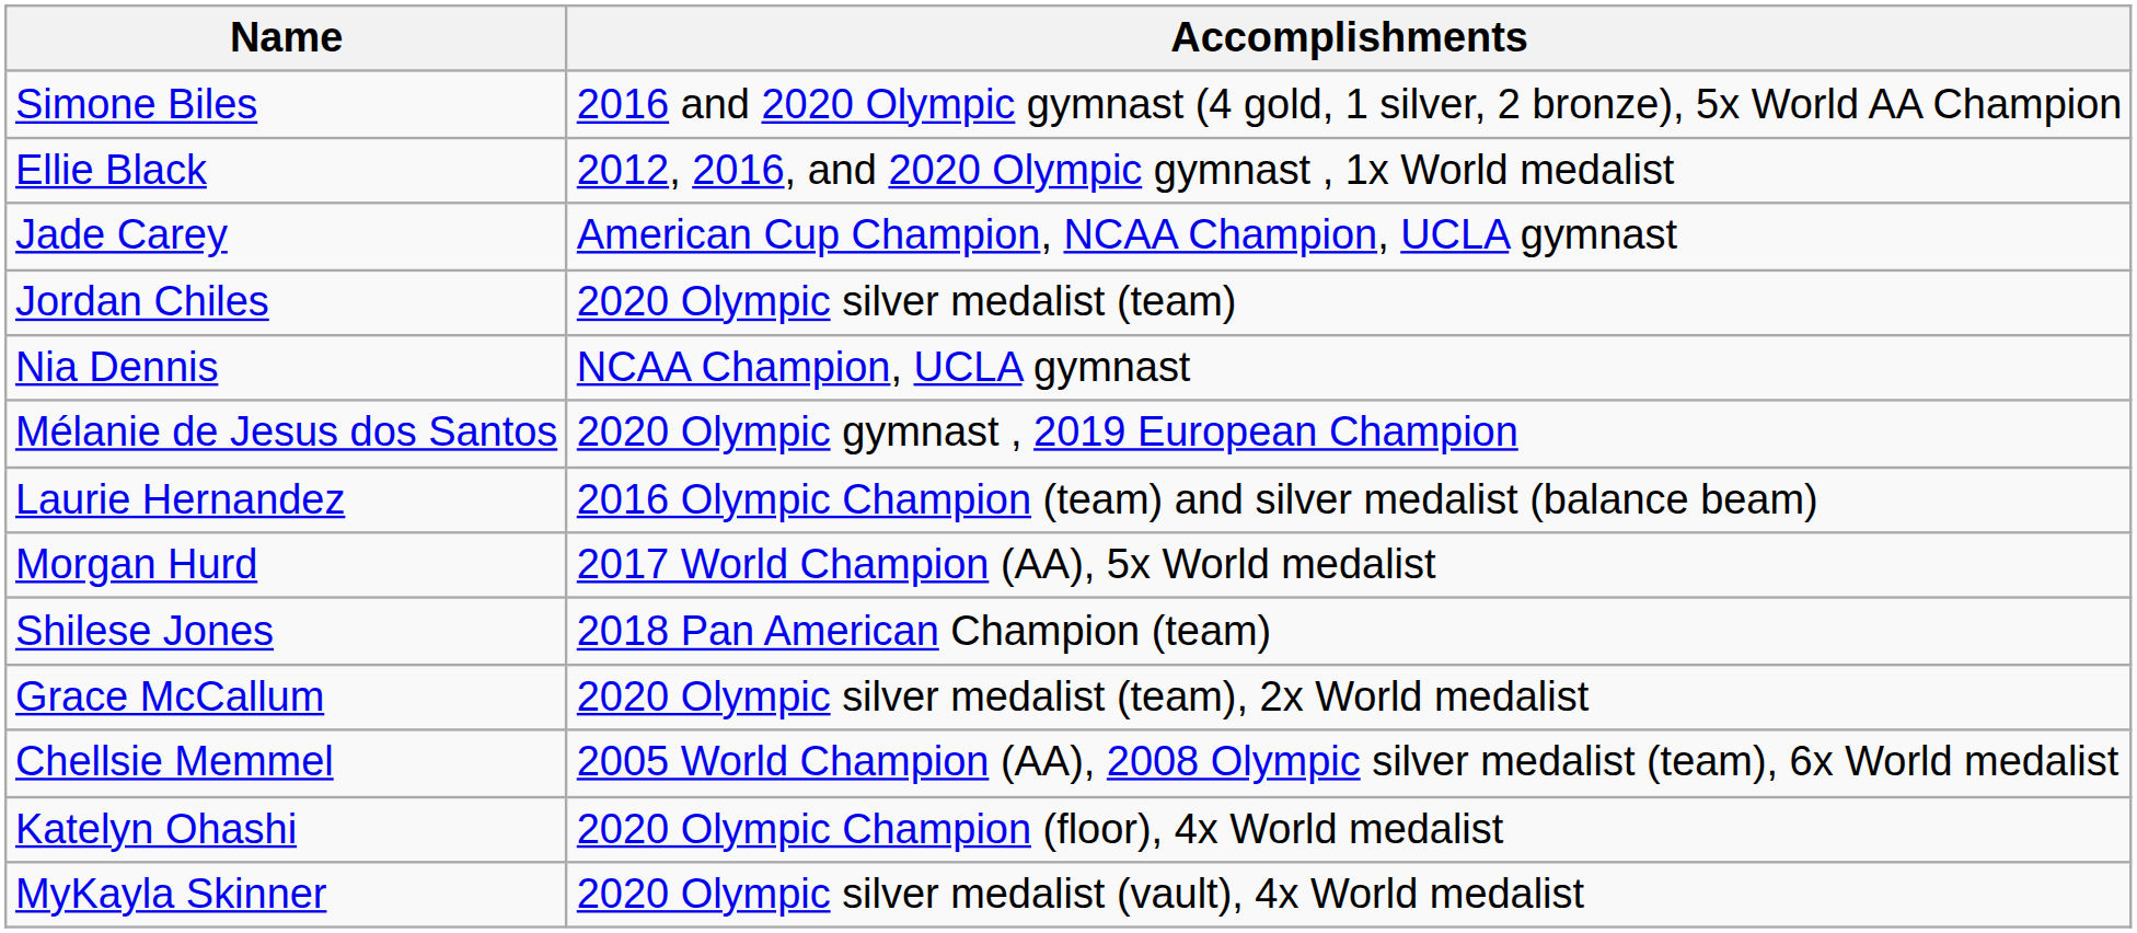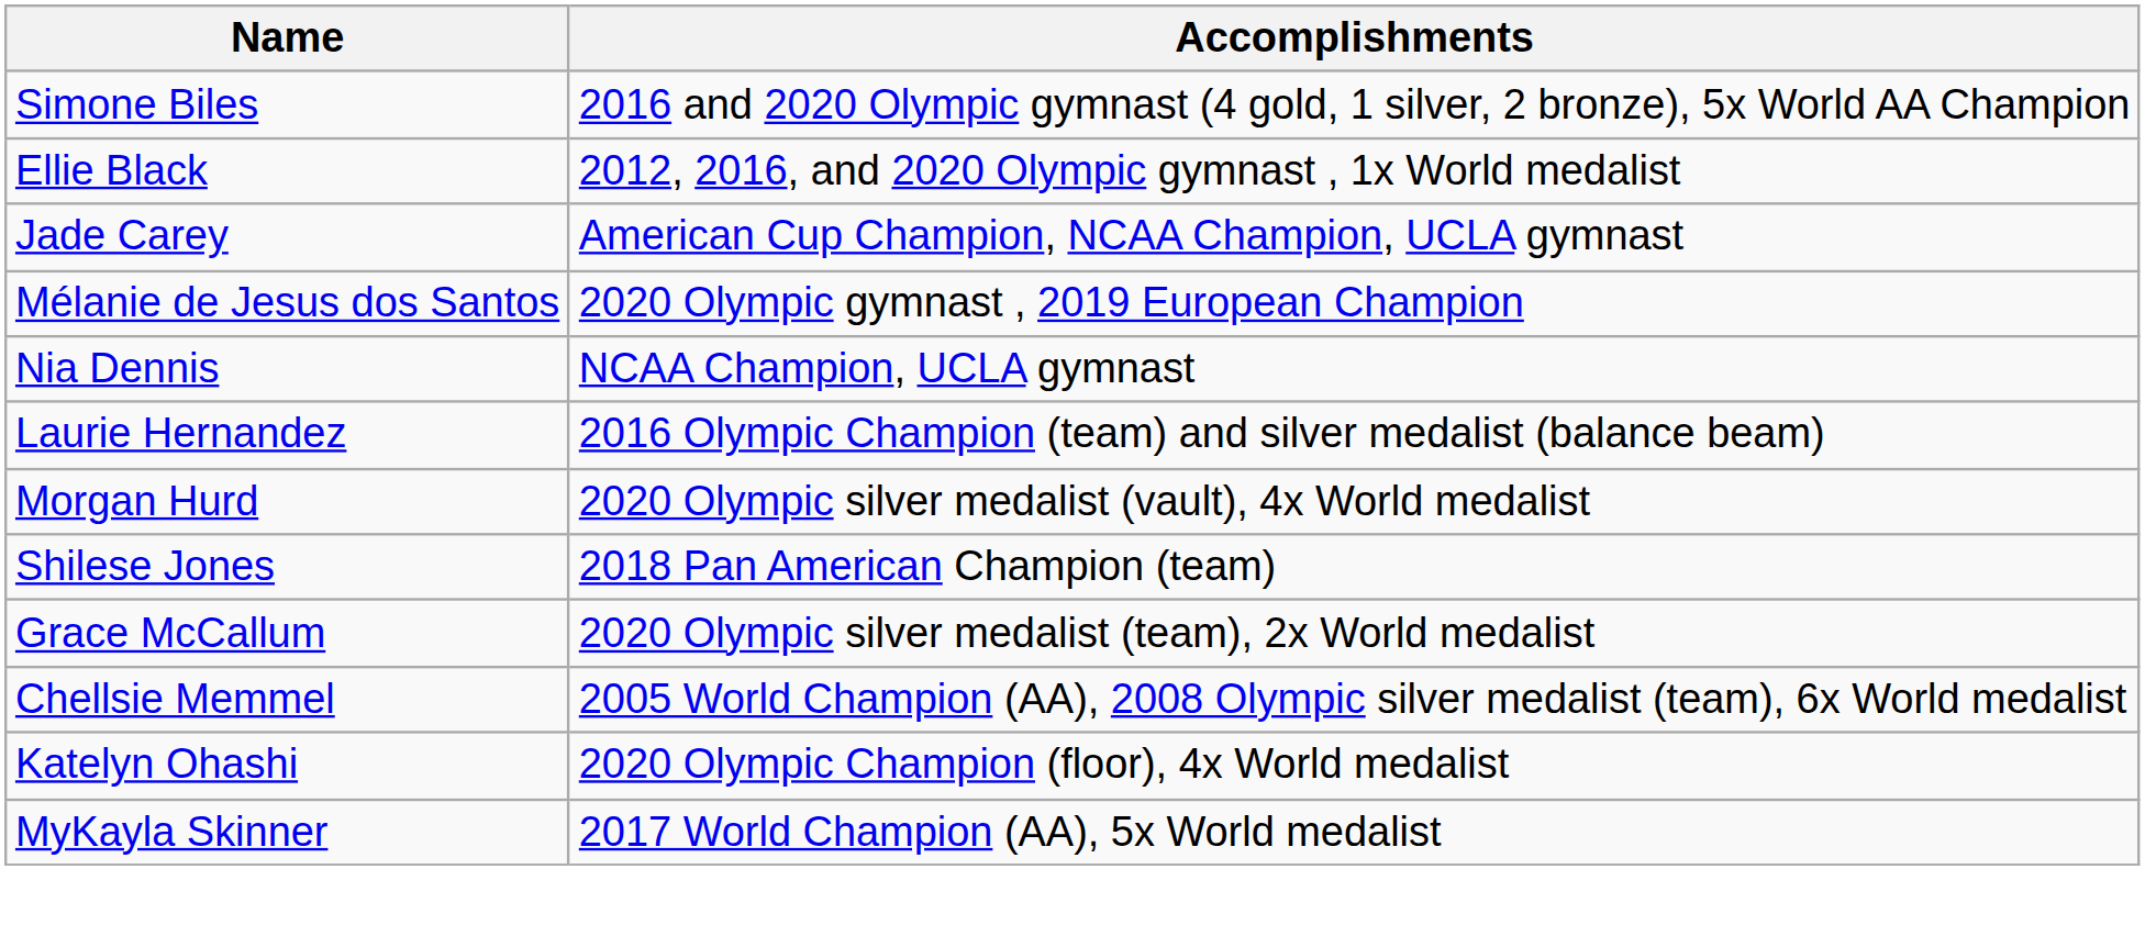 <table class="wikitable">
 <tr>
 <th>Name</th>
 <th>Accomplishments </th>
 </tr>
 <tr>
 <td><a href='#'>Simone Biles</a></td>
 <td><a href='#'>2016</a> and <a href='#'>2020 Olympic</a> gymnast (4 gold, 1 silver, 2 bronze), 5x World AA Champion</td>
 </tr>
 <tr>
 <td><a href='#'>Ellie Black</a></td>
 <td><a href='#'>2012</a>, <a href='#'>2016</a>, and <a href='#'>2020 Olympic</a> gymnast , 1x World medalist</td>
 </tr>
 <tr>
 <td><a href='#'>Jade Carey</a></td>
 <td><a href='#'>American Cup Champion</a>, <a href='#'>NCAA Champion</a>, <a href='#'>UCLA</a> gymnast</td>
 </tr>
 <tr>
-<td><a href='#'>Jordan Chiles</a></td>
-<td><a href='#'>2020 Olympic</a> silver medalist (team)</td>
+<td><a href='#'>Mélanie de Jesus dos Santos</a></td>
+<td><a href='#'>2020 Olympic</a> gymnast , <a href='#'>2019 European Champion</a></td>
 </tr>
 <tr>
 <td><a href='#'>Nia Dennis</a></td>
 <td><a href='#'>NCAA Champion</a>, <a href='#'>UCLA</a> gymnast</td>
-</tr>
-<tr>
-<td><a href='#'>Mélanie de Jesus dos Santos</a></td>
-<td><a href='#'>2020 Olympic</a> gymnast , <a href='#'>2019 European Champion</a></td>
 </tr>
 <tr>
 <td><a href='#'>Laurie Hernandez</a></td>
 <td><a href='#'>2016 Olympic Champion</a> (team) and silver medalist (balance beam)</td>
 </tr>
 <tr>
 <td><a href='#'>Morgan Hurd</a></td>
-<td><a href='#'>2017 World Champion</a> (AA), 5x World medalist</td>
+<td><a href='#'>2020 Olympic</a> silver medalist (vault), 4x World medalist</td>
 </tr>
 <tr>
 <td><a href='#'>Shilese Jones</a></td>
 <td><a href='#'>2018 Pan American</a> Champion (team)</td>
 </tr>
 <tr>
 <td><a href='#'>Grace McCallum</a></td>
 <td><a href='#'>2020 Olympic</a> silver medalist (team), 2x World medalist</td>
 </tr>
 <tr>
 <td><a href='#'>Chellsie Memmel</a></td>
 <td><a href='#'>2005 World Champion</a> (AA), <a href='#'>2008 Olympic</a> silver medalist (team), 6x World medalist</td>
 </tr>
 <tr>
 <td><a href='#'>Katelyn Ohashi</a></td>
 <td><a href='#'>2020 Olympic Champion</a> (floor), 4x World medalist</td>
 </tr>
 <tr>
 <td><a href='#'>MyKayla Skinner</a></td>
-<td><a href='#'>2020 Olympic</a> silver medalist (vault), 4x World medalist</td>
+<td><a href='#'>2017 World Champion</a> (AA), 5x World medalist</td>
 </tr>
 </table>
